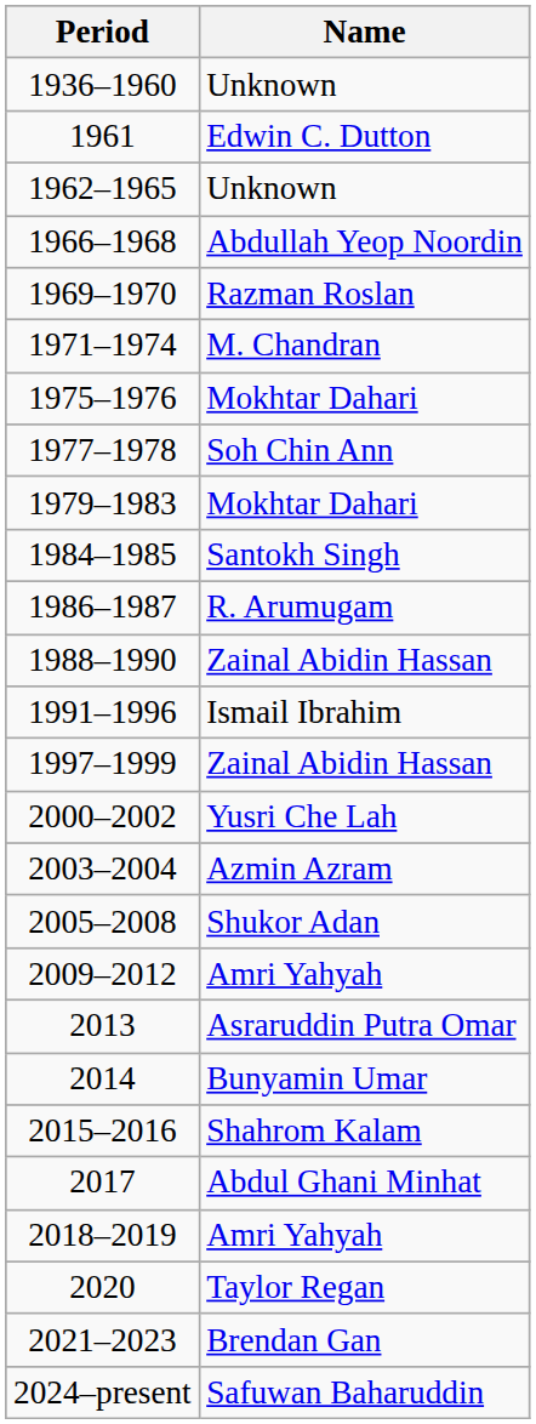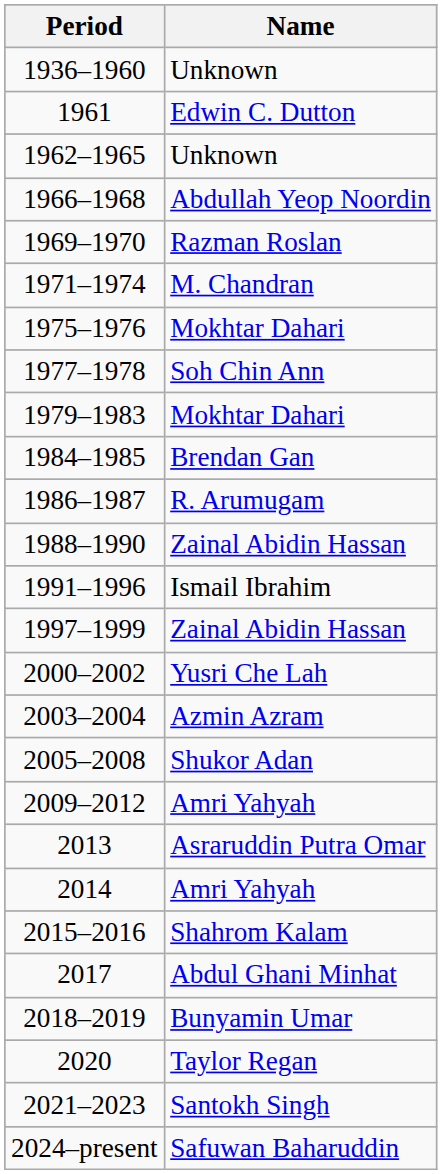 <table class="wikitable">
 <tr>
 <th>Period</th>
 <th>Name</th>
 </tr>
 <tr>
 <td align="center">1936–1960</td>
 <td>Unknown</td>
 </tr>
 <tr>
 <td align="center">1961</td>
 <td> <a href='#'>Edwin C. Dutton</a></td>
 </tr>
 <tr>
 <td align="center">1962–1965</td>
 <td>Unknown</td>
 </tr>
 <tr>
 <td align="center">1966–1968</td>
 <td> <a href='#'>Abdullah Yeop Noordin</a></td>
 </tr>
 <tr>
 <td align="center">1969–1970</td>
 <td> <a href='#'>Razman Roslan</a></td>
 </tr>
 <tr>
 <td align="center">1971–1974</td>
 <td> <a href='#'>M. Chandran</a></td>
 </tr>
 <tr>
 <td align="center">1975–1976</td>
 <td> <a href='#'>Mokhtar Dahari</a></td>
 </tr>
 <tr>
 <td align="center">1977–1978</td>
 <td> <a href='#'>Soh Chin Ann</a></td>
 </tr>
 <tr>
 <td align="center">1979–1983</td>
 <td> <a href='#'>Mokhtar Dahari</a></td>
 </tr>
 <tr>
 <td align="center">1984–1985</td>
-<td> <a href='#'>Santokh Singh</a></td>
+<td> <a href='#'>Brendan Gan</a></td>
 </tr>
 <tr>
 <td align="center">1986–1987</td>
 <td> <a href='#'>R. Arumugam</a></td>
 </tr>
 <tr>
 <td align="center">1988–1990</td>
 <td> <a href='#'>Zainal Abidin Hassan</a></td>
 </tr>
 <tr>
 <td align="center">1991–1996</td>
 <td> Ismail Ibrahim</td>
 </tr>
 <tr>
 <td align="center">1997–1999</td>
 <td> <a href='#'>Zainal Abidin Hassan</a></td>
 </tr>
 <tr>
 <td align="center">2000–2002</td>
 <td> <a href='#'>Yusri Che Lah</a></td>
 </tr>
 <tr>
 <td align="center">2003–2004</td>
 <td> <a href='#'>Azmin Azram</a></td>
 </tr>
 <tr>
 <td align="center">2005–2008</td>
 <td> <a href='#'>Shukor Adan</a></td>
 </tr>
 <tr>
 <td align="center">2009–2012</td>
 <td> <a href='#'>Amri Yahyah</a></td>
 </tr>
 <tr>
 <td align="center">2013</td>
 <td> <a href='#'>Asraruddin Putra Omar</a></td>
 </tr>
 <tr>
 <td align="center">2014</td>
-<td> <a href='#'>Bunyamin Umar</a></td>
+<td> <a href='#'>Amri Yahyah</a></td>
 </tr>
 <tr>
 <td align="center">2015–2016</td>
 <td> <a href='#'>Shahrom Kalam</a></td>
 </tr>
 <tr>
 <td align="center">2017</td>
 <td> <a href='#'>Abdul Ghani Minhat</a></td>
 </tr>
 <tr>
 <td align="center">2018–2019</td>
-<td> <a href='#'>Amri Yahyah</a></td>
+<td> <a href='#'>Bunyamin Umar</a></td>
 </tr>
 <tr>
 <td align="center">2020</td>
 <td> <a href='#'>Taylor Regan</a></td>
 </tr>
 <tr>
 <td align="center">2021–2023</td>
-<td> <a href='#'>Brendan Gan</a></td>
+<td> <a href='#'>Santokh Singh</a></td>
 </tr>
 <tr>
 <td align="center">2024–present</td>
 <td> <a href='#'>Safuwan Baharuddin</a></td>
 </tr>
 </table>
